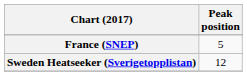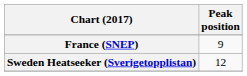 <table class="wikitable sortable plainrowheaders" style="text-align:center;">
 <tr>
 <th>Chart (2017)</th>
 <th>Peak<br>position</th>
 </tr>
 <tr>
 </tr>
 <tr>
 <th scope="row">France (<a href='#'>SNEP</a>)</th>
-<td>5</td>
+<td>9</td>
 </tr>
 <tr>
 <th scope="row">Sweden Heatseeker (<a href='#'>Sverigetopplistan</a>)</th>
 <td>12</td>
 </tr>
 <tr>
 </tr>
 </table>
